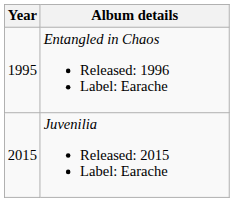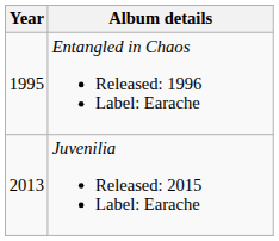 <table class="wikitable">
 <tr>
 <th>Year</th>
 <th style="width:200px;">Album details</th>
 </tr>
 <tr>
 <td>1995</td>
 <td style="text-align:left;"><em>Entangled in Chaos</em><br><ul><li>Released: 1996</li><li>Label: Earache</li></ul></td>
 </tr>
 <tr>
-<td>2015</td>
+<td>2013</td>
 <td style="text-align:left;"><em>Juvenilia</em><br><ul><li>Released: 2015</li><li>Label: Earache</li></ul></td>
 </tr>
 </table>
